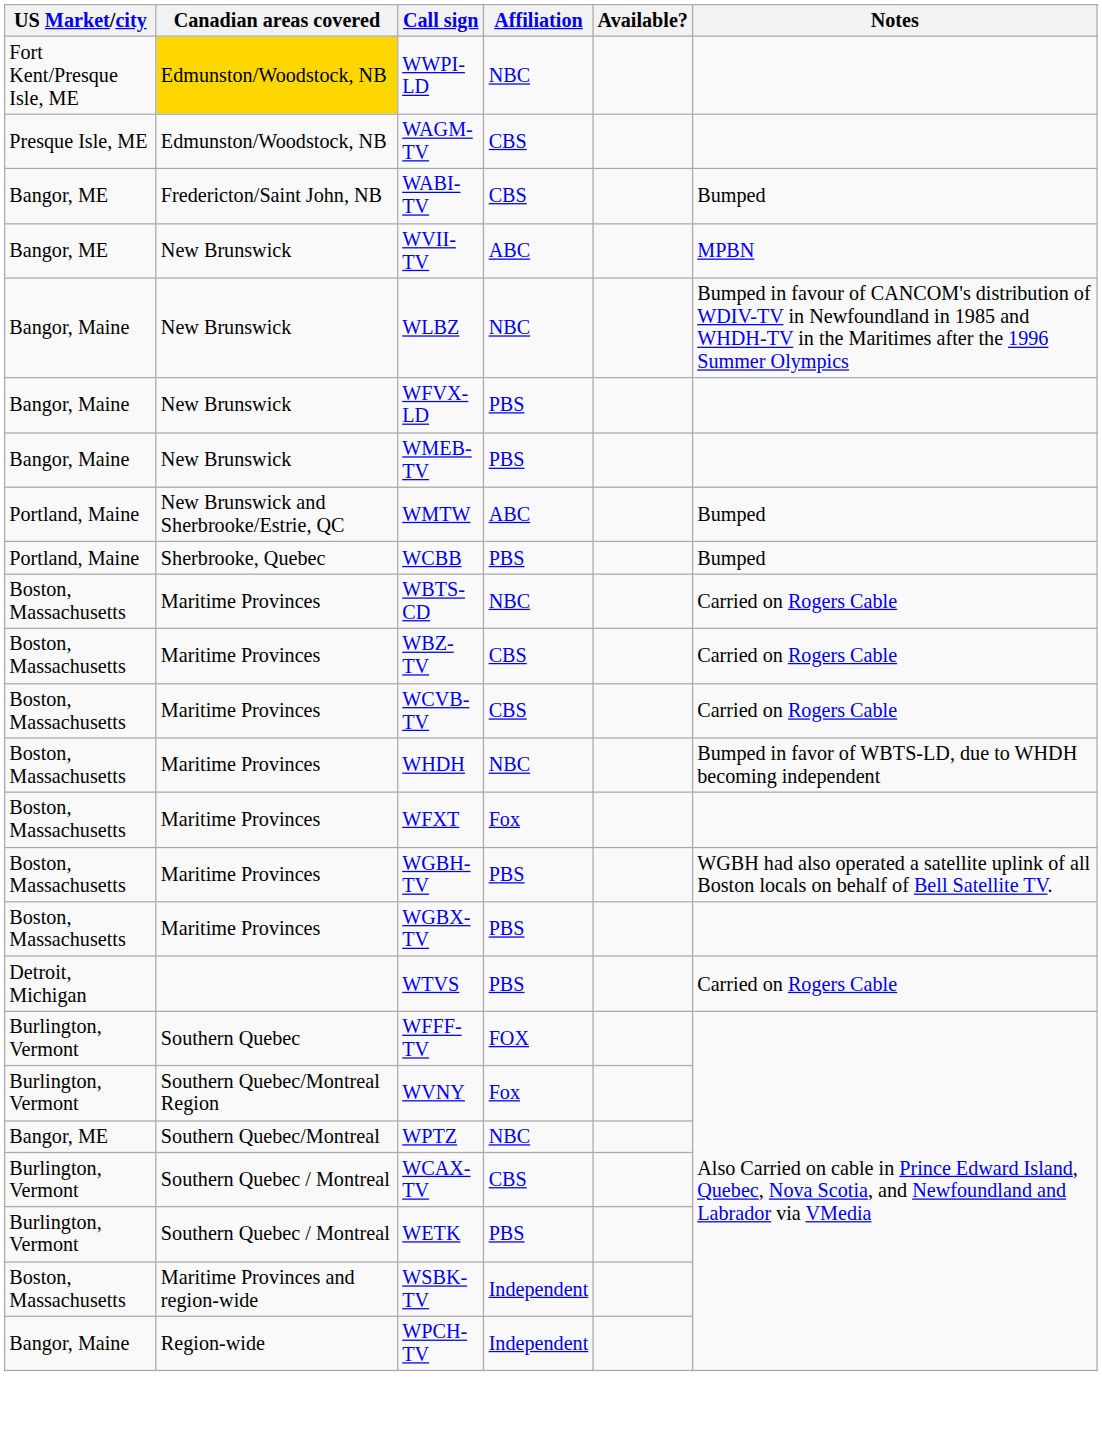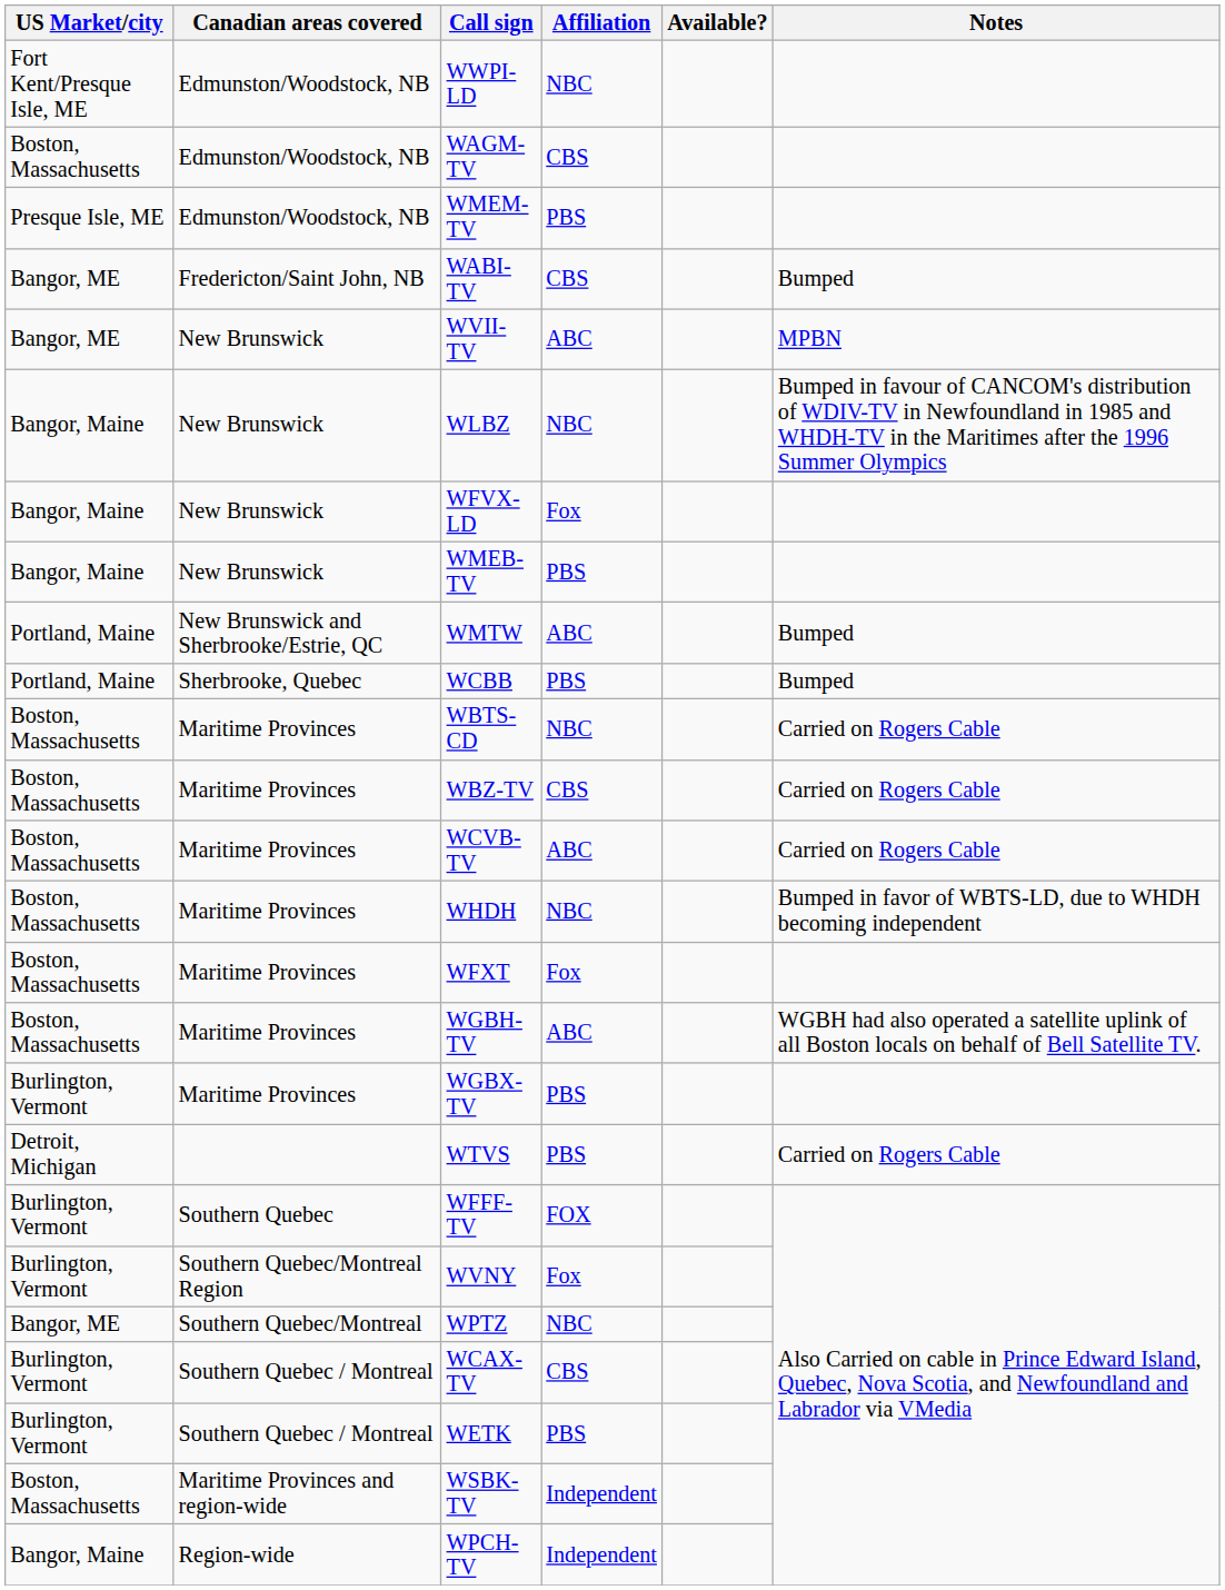 <table class="wikitable sortable">
 <tr>
 <th>US <a href='#'>Market</a>/<a href='#'>city</a></th>
 <th>Canadian areas covered</th>
 <th><a href='#'>Call sign</a></th>
 <th><a href='#'>Affiliation</a></th>
 <th>Available?</th>
 <th>Notes</th>
 </tr>
 <tr>
 <td>Fort Kent/Presque Isle, ME</td>
-<td style="background: gold;">Edmunston/Woodstock, NB</td>
+<td>Edmunston/Woodstock, NB</td>
 <td><a href='#'>WWPI-LD</a></td>
 <td><a href='#'>NBC</a></td>
 <td></td>
 <td></td>
 </tr>
 <tr>
-<td>Presque Isle, ME</td>
+<td>Boston, Massachusetts</td>
 <td>Edmunston/Woodstock, NB</td>
 <td><a href='#'>WAGM-TV</a></td>
 <td><a href='#'>CBS</a></td>
+<td></td>
+<td></td>
+</tr>
+<tr>
+<td>Presque Isle, ME</td>
+<td>Edmunston/Woodstock, NB</td>
+<td><a href='#'>WMEM-TV</a></td>
+<td><a href='#'>PBS</a></td>
 <td></td>
 <td></td>
 </tr>
 <tr>
 <td>Bangor, ME</td>
 <td>Fredericton/Saint John, NB</td>
 <td><a href='#'>WABI-TV</a></td>
 <td><a href='#'>CBS</a></td>
 <td></td>
 <td> Bumped</td>
 </tr>
 <tr>
 <td>Bangor, ME</td>
 <td>New Brunswick</td>
 <td><a href='#'>WVII-TV</a></td>
 <td><a href='#'>ABC</a></td>
 <td></td>
 <td><a href='#'>MPBN</a></td>
 </tr>
 <tr>
 <td>Bangor, Maine</td>
 <td>New Brunswick</td>
 <td><a href='#'>WLBZ</a></td>
 <td><a href='#'>NBC</a></td>
 <td></td>
 <td> Bumped in favour of CANCOM's distribution of <a href='#'>WDIV-TV</a> in Newfoundland in 1985 and <a href='#'>WHDH-TV</a> in the Maritimes after the <a href='#'>1996 Summer Olympics</a></td>
 </tr>
 <tr>
 <td>Bangor, Maine</td>
 <td>New Brunswick</td>
 <td><a href='#'>WFVX-LD</a></td>
-<td><a href='#'>PBS</a></td>
+<td><a href='#'>Fox</a></td>
 <td></td>
 <td></td>
 </tr>
 <tr>
 <td>Bangor, Maine</td>
 <td>New Brunswick</td>
 <td><a href='#'>WMEB-TV</a></td>
 <td><a href='#'>PBS</a></td>
 <td></td>
 <td></td>
 </tr>
 <tr>
 <td>Portland, Maine</td>
 <td>New Brunswick and Sherbrooke/Estrie, QC</td>
 <td><a href='#'>WMTW</a></td>
 <td><a href='#'>ABC</a></td>
 <td></td>
 <td> Bumped</td>
 </tr>
 <tr>
 <td>Portland, Maine</td>
 <td>Sherbrooke, Quebec</td>
 <td><a href='#'>WCBB</a></td>
 <td><a href='#'>PBS</a></td>
 <td></td>
 <td> Bumped</td>
 </tr>
 <tr>
 <td>Boston, Massachusetts</td>
 <td>Maritime Provinces</td>
 <td><a href='#'>WBTS-CD</a></td>
 <td><a href='#'>NBC</a></td>
 <td></td>
 <td>Carried on <a href='#'>Rogers Cable</a></td>
 </tr>
 <tr>
 <td>Boston, Massachusetts</td>
 <td>Maritime Provinces</td>
 <td><a href='#'>WBZ-TV</a></td>
 <td><a href='#'>CBS</a></td>
 <td></td>
 <td>Carried on <a href='#'>Rogers Cable</a></td>
 </tr>
 <tr>
 <td>Boston, Massachusetts</td>
 <td>Maritime Provinces</td>
 <td><a href='#'>WCVB-TV</a></td>
-<td><a href='#'>CBS</a></td>
+<td><a href='#'>ABC</a></td>
 <td></td>
 <td>Carried on <a href='#'>Rogers Cable</a></td>
 </tr>
 <tr>
 <td>Boston, Massachusetts</td>
 <td>Maritime Provinces</td>
 <td><a href='#'>WHDH</a></td>
 <td><a href='#'>NBC</a></td>
 <td></td>
 <td> Bumped in favor of WBTS-LD, due to WHDH becoming independent</td>
 </tr>
 <tr>
 <td>Boston, Massachusetts</td>
 <td>Maritime Provinces</td>
 <td><a href='#'>WFXT</a></td>
 <td><a href='#'>Fox</a></td>
 <td></td>
 <td></td>
 </tr>
 <tr>
 <td>Boston, Massachusetts</td>
 <td>Maritime Provinces</td>
 <td><a href='#'>WGBH-TV</a></td>
-<td><a href='#'>PBS</a></td>
+<td><a href='#'>ABC</a></td>
 <td></td>
 <td>WGBH had also operated a satellite uplink of all Boston locals on behalf of <a href='#'>Bell Satellite TV</a>.</td>
 </tr>
 <tr>
-<td>Boston, Massachusetts</td>
+<td>Burlington, Vermont</td>
 <td>Maritime Provinces</td>
 <td><a href='#'>WGBX-TV</a></td>
 <td><a href='#'>PBS</a></td>
 <td></td>
 <td></td>
 </tr>
 <tr>
 <td>Detroit, Michigan</td>
 <td></td>
 <td><a href='#'>WTVS</a></td>
 <td><a href='#'>PBS</a></td>
 <td></td>
 <td>Carried on <a href='#'>Rogers Cable</a></td>
 </tr>
 <tr>
 <td>Burlington, Vermont</td>
 <td>Southern Quebec</td>
 <td><a href='#'>WFFF-TV</a></td>
 <td><a href='#'>FOX</a></td>
 <td></td>
 <td rowspan="7">Also Carried on cable in <a href='#'>Prince Edward Island</a>, <a href='#'>Quebec</a>, <a href='#'>Nova Scotia</a>, and <a href='#'>Newfoundland and Labrador</a> via <a href='#'>VMedia</a></td>
 </tr>
 <tr>
 <td>Burlington, Vermont</td>
 <td>Southern Quebec/Montreal Region</td>
 <td><a href='#'>WVNY</a></td>
 <td><a href='#'>Fox</a></td>
 <td></td>
 </tr>
 <tr>
 <td>Bangor, ME</td>
 <td>Southern Quebec/Montreal</td>
 <td><a href='#'>WPTZ</a></td>
 <td><a href='#'>NBC</a></td>
 <td></td>
 </tr>
 <tr>
 <td>Burlington, Vermont</td>
 <td>Southern Quebec / Montreal</td>
 <td><a href='#'>WCAX-TV</a></td>
 <td><a href='#'>CBS</a></td>
 <td></td>
 </tr>
 <tr>
 <td>Burlington, Vermont</td>
 <td>Southern Quebec / Montreal</td>
 <td><a href='#'>WETK</a></td>
 <td><a href='#'>PBS</a></td>
 <td></td>
 </tr>
 <tr>
 <td>Boston, Massachusetts</td>
 <td>Maritime Provinces and region-wide</td>
 <td><a href='#'>WSBK-TV</a></td>
 <td><a href='#'>Independent</a></td>
 <td></td>
 </tr>
 <tr>
 <td>Bangor, Maine</td>
 <td>Region-wide</td>
 <td><a href='#'>WPCH-TV</a></td>
 <td><a href='#'>Independent</a></td>
 <td></td>
 </tr>
 </table>
